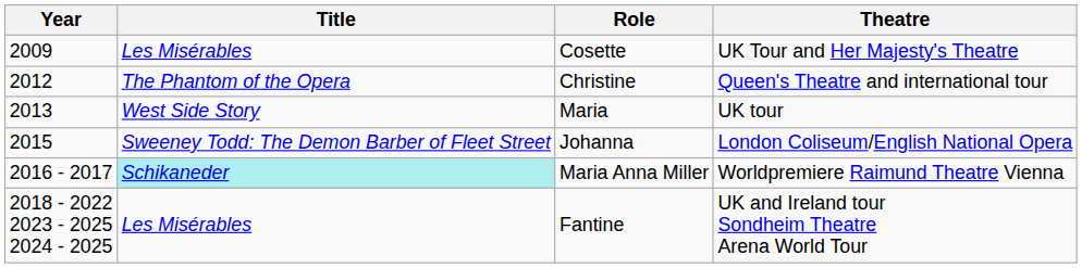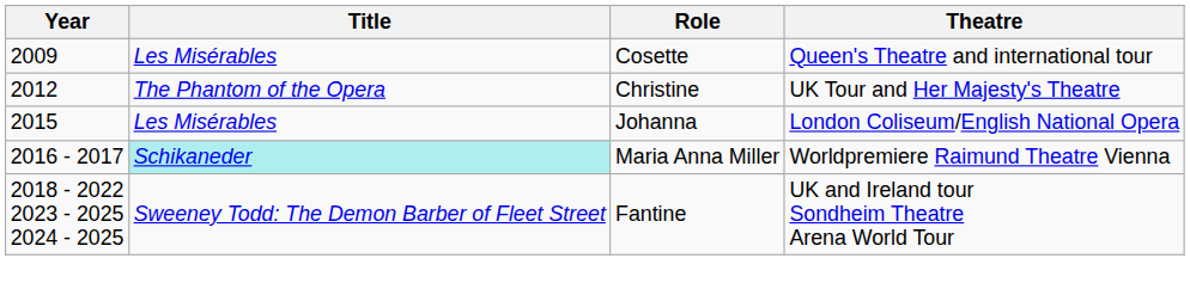 <table class="wikitable">
 <tr>
 <th>Year</th>
 <th>Title</th>
 <th>Role</th>
 <th>Theatre</th>
 </tr>
 <tr>
 <td>2009</td>
 <td><em><a href='#'>Les Misérables</a></em></td>
 <td>Cosette</td>
-<td>UK Tour and <a href='#'>Her Majesty's Theatre</a></td>
+<td><a href='#'>Queen's Theatre</a> and international tour</td>
 </tr>
 <tr>
 <td>2012</td>
 <td><a href='#'><em>The Phantom of the Opera</em></a></td>
 <td>Christine</td>
-<td><a href='#'>Queen's Theatre</a> and international tour</td>
-</tr>
-<tr>
-<td>2013</td>
-<td><em><a href='#'>West Side Story</a></em></td>
-<td>Maria</td>
-<td>UK tour</td>
+<td>UK Tour and <a href='#'>Her Majesty's Theatre</a></td>
 </tr>
 <tr>
 <td>2015</td>
-<td><em><a href='#'>Sweeney Todd: The Demon Barber of Fleet Street</a></em></td>
+<td><em><a href='#'>Les Misérables</a></em></td>
 <td>Johanna</td>
 <td><a href='#'>London Coliseum</a>/<a href='#'>English National Opera</a></td>
 </tr>
 <tr>
 <td>2016 - 2017</td>
 <td style="background: paleturquoise;"><a href='#'><em>Schikaneder</em></a></td>
 <td>Maria Anna Miller</td>
 <td>Worldpremiere <a href='#'>Raimund Theatre</a> Vienna</td>
 </tr>
 <tr>
 <td>2018 - 2022<br>2023 - 2025<br>2024 - 2025</td>
-<td><em><a href='#'>Les Misérables</a></em></td>
+<td><em><a href='#'>Sweeney Todd: The Demon Barber of Fleet Street</a></em></td>
 <td>Fantine</td>
 <td>UK and Ireland tour<br><a href='#'>Sondheim Theatre</a><br>Arena World Tour</td>
 </tr>
 </table>
